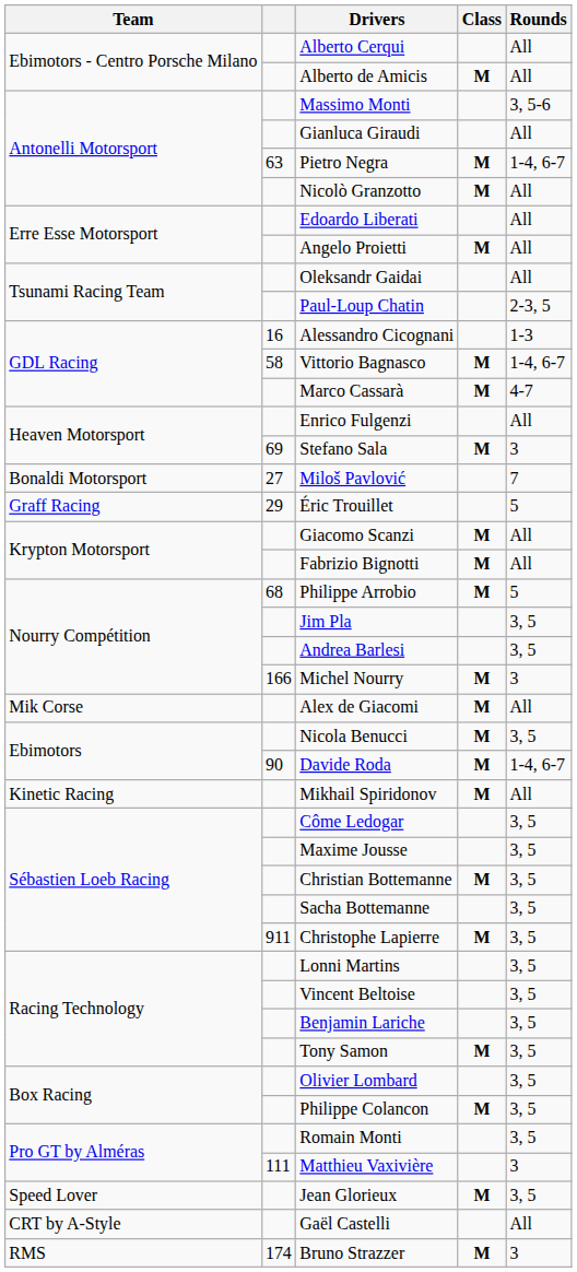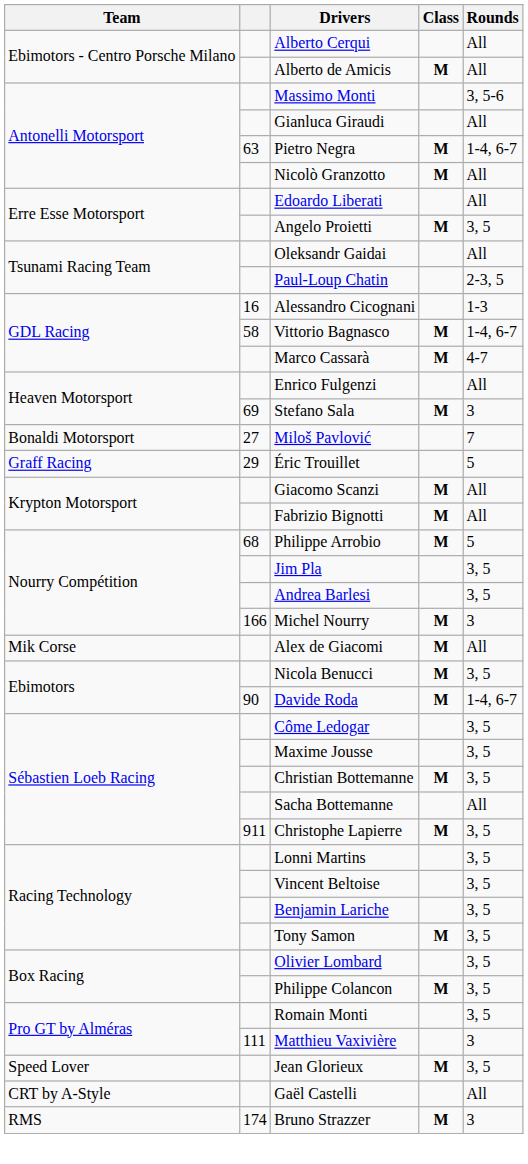 <table class="wikitable" style="font-size: 85%;">
 <tr>
 <th>Team</th>
 <th></th>
 <th>Drivers</th>
 <th>Class</th>
 <th>Rounds</th>
 </tr>
 <tr>
 <td rowspan=2> Ebimotors - Centro Porsche Milano</td>
 <td></td>
 <td> <a href='#'>Alberto Cerqui</a></td>
 <td></td>
 <td>All</td>
 </tr>
 <tr>
 <td></td>
 <td> Alberto de Amicis</td>
 <td align=center><strong><span>M</span></strong></td>
 <td>All</td>
 </tr>
 <tr>
 <td rowspan=4> <a href='#'>Antonelli Motorsport</a></td>
 <td></td>
 <td> <a href='#'>Massimo Monti</a></td>
 <td></td>
 <td>3, 5-6</td>
 </tr>
 <tr>
 <td></td>
 <td> Gianluca Giraudi</td>
 <td></td>
 <td>All</td>
 </tr>
 <tr>
 <td>63</td>
 <td> Pietro Negra</td>
 <td align=center><strong><span>M</span></strong></td>
 <td>1-4, 6-7</td>
 </tr>
 <tr>
 <td></td>
 <td> Nicolò Granzotto</td>
 <td align=center><strong><span>M</span></strong></td>
 <td>All</td>
 </tr>
 <tr>
 <td rowspan=2> Erre Esse Motorsport</td>
 <td></td>
 <td> <a href='#'>Edoardo Liberati</a></td>
 <td></td>
 <td>All</td>
 </tr>
 <tr>
 <td></td>
 <td> Angelo Proietti</td>
 <td align=center><strong><span>M</span></strong></td>
-<td>All</td>
+<td>3, 5</td>
 </tr>
 <tr>
 <td rowspan=2> Tsunami Racing Team</td>
 <td></td>
 <td> Oleksandr Gaidai</td>
 <td></td>
 <td>All</td>
 </tr>
 <tr>
 <td></td>
 <td> <a href='#'>Paul-Loup Chatin</a></td>
 <td></td>
 <td>2-3, 5</td>
 </tr>
 <tr>
 <td rowspan=3> <a href='#'>GDL Racing</a></td>
 <td>16</td>
 <td> Alessandro Cicognani</td>
 <td></td>
 <td>1-3</td>
 </tr>
 <tr>
 <td>58</td>
 <td> Vittorio Bagnasco</td>
 <td align=center><strong><span>M</span></strong></td>
 <td>1-4, 6-7</td>
 </tr>
 <tr>
 <td></td>
 <td> Marco Cassarà</td>
 <td align=center><strong><span>M</span></strong></td>
 <td>4-7</td>
 </tr>
 <tr>
 <td rowspan=2> Heaven Motorsport</td>
 <td></td>
 <td> Enrico Fulgenzi</td>
 <td></td>
 <td>All</td>
 </tr>
 <tr>
 <td>69</td>
 <td> Stefano Sala</td>
 <td align=center><strong><span>M</span></strong></td>
 <td>3</td>
 </tr>
 <tr>
 <td> Bonaldi Motorsport</td>
 <td>27</td>
 <td> <a href='#'>Miloš Pavlović</a></td>
 <td></td>
 <td>7</td>
 </tr>
 <tr>
 <td> <a href='#'>Graff Racing</a></td>
 <td>29</td>
 <td> Éric Trouillet</td>
 <td></td>
 <td>5</td>
 </tr>
 <tr>
 <td rowspan=2> Krypton Motorsport</td>
 <td></td>
 <td> Giacomo Scanzi</td>
 <td align=center><strong><span>M</span></strong></td>
 <td>All</td>
 </tr>
 <tr>
 <td></td>
 <td> Fabrizio Bignotti</td>
 <td align=center><strong><span>M</span></strong></td>
 <td>All</td>
 </tr>
 <tr>
 <td rowspan=4> Nourry Compétition</td>
 <td>68</td>
 <td> Philippe Arrobio</td>
 <td align=center><strong><span>M</span></strong></td>
 <td>5</td>
 </tr>
 <tr>
 <td></td>
 <td> <a href='#'>Jim Pla</a></td>
 <td></td>
 <td>3, 5</td>
 </tr>
 <tr>
 <td></td>
 <td> <a href='#'>Andrea Barlesi</a></td>
 <td></td>
 <td>3, 5</td>
 </tr>
 <tr>
 <td>166</td>
 <td> Michel Nourry</td>
 <td align=center><strong><span>M</span></strong></td>
 <td>3</td>
 </tr>
 <tr>
 <td> Mik Corse</td>
 <td></td>
 <td> Alex de Giacomi</td>
 <td align=center><strong><span>M</span></strong></td>
 <td>All</td>
 </tr>
 <tr>
 <td rowspan=2> Ebimotors</td>
 <td></td>
 <td> Nicola Benucci</td>
 <td align=center><strong><span>M</span></strong></td>
 <td>3, 5</td>
 </tr>
 <tr>
 <td>90</td>
 <td> <a href='#'>Davide Roda</a></td>
 <td align=center><strong><span>M</span></strong></td>
 <td>1-4, 6-7</td>
 </tr>
 <tr>
-<td> Kinetic Racing</td>
-<td></td>
-<td> Mikhail Spiridonov</td>
-<td align=center><strong><span>M</span></strong></td>
-<td>All</td>
-</tr>
-<tr>
 <td rowspan=5> <a href='#'>Sébastien Loeb Racing</a></td>
 <td></td>
 <td> <a href='#'>Côme Ledogar</a></td>
 <td></td>
 <td>3, 5</td>
 </tr>
 <tr>
 <td></td>
 <td> Maxime Jousse</td>
 <td></td>
 <td>3, 5</td>
 </tr>
 <tr>
 <td></td>
 <td> Christian Bottemanne</td>
 <td align=center><strong><span>M</span></strong></td>
 <td>3, 5</td>
 </tr>
 <tr>
 <td></td>
 <td> Sacha Bottemanne</td>
 <td></td>
-<td>3, 5</td>
+<td>All</td>
 </tr>
 <tr>
 <td>911</td>
 <td> Christophe Lapierre</td>
 <td align=center><strong><span>M</span></strong></td>
 <td>3, 5</td>
 </tr>
 <tr>
 <td rowspan=4> Racing Technology</td>
 <td></td>
 <td> Lonni Martins</td>
 <td></td>
 <td>3, 5</td>
 </tr>
 <tr>
 <td></td>
 <td> Vincent Beltoise</td>
 <td></td>
 <td>3, 5</td>
 </tr>
 <tr>
 <td></td>
 <td> <a href='#'>Benjamin Lariche</a></td>
 <td></td>
 <td>3, 5</td>
 </tr>
 <tr>
 <td></td>
 <td> Tony Samon</td>
 <td align=center><strong><span>M</span></strong></td>
 <td>3, 5</td>
 </tr>
 <tr>
 <td rowspan=2> Box Racing</td>
 <td></td>
 <td> <a href='#'>Olivier Lombard</a></td>
 <td></td>
 <td>3, 5</td>
 </tr>
 <tr>
 <td></td>
 <td> Philippe Colancon</td>
 <td align=center><strong><span>M</span></strong></td>
 <td>3, 5</td>
 </tr>
 <tr>
 <td rowspan=2> <a href='#'>Pro GT by Alméras</a></td>
 <td></td>
 <td> Romain Monti</td>
 <td></td>
 <td>3, 5</td>
 </tr>
 <tr>
 <td>111</td>
 <td> <a href='#'>Matthieu Vaxivière</a></td>
 <td></td>
 <td>3</td>
 </tr>
 <tr>
 <td> Speed Lover</td>
 <td></td>
 <td> Jean Glorieux</td>
 <td align=center><strong><span>M</span></strong></td>
 <td>3, 5</td>
 </tr>
 <tr>
 <td> CRT by A-Style</td>
 <td></td>
 <td> Gaël Castelli</td>
 <td></td>
 <td>All</td>
 </tr>
 <tr>
 <td> RMS</td>
 <td>174</td>
 <td> Bruno Strazzer</td>
 <td align=center><strong><span>M</span></strong></td>
 <td>3</td>
 </tr>
 </table>
